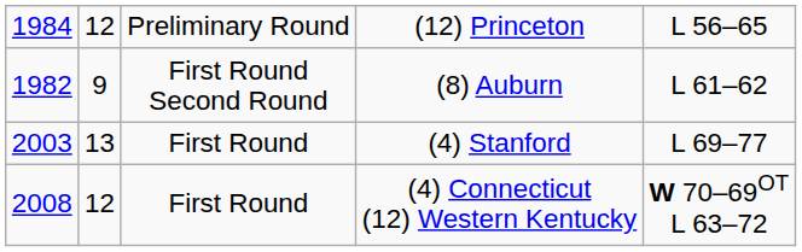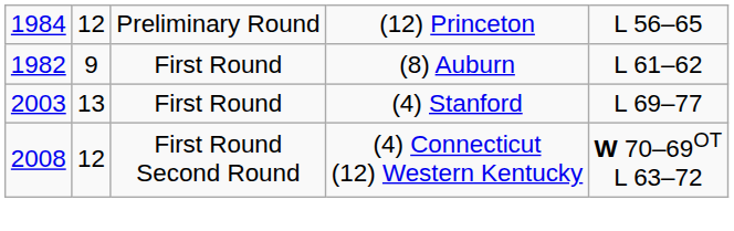 <table class="wikitable">
 <tr align="center">
 <td><a href='#'>1984</a></td>
 <td>12</td>
 <td>Preliminary Round</td>
 <td>(12) <a href='#'>Princeton</a></td>
 <td>L 56–65</td>
 </tr>
 <tr align="center">
 <td><a href='#'>1982</a></td>
 <td>9</td>
-<td>First Round<br>Second Round</td>
+<td>First Round</td>
 <td>(8) <a href='#'>Auburn</a></td>
 <td>L 61–62</td>
 </tr>
 <tr align="center">
 <td><a href='#'>2003</a></td>
 <td>13</td>
 <td>First Round</td>
 <td>(4) <a href='#'>Stanford</a></td>
 <td>L 69–77</td>
 </tr>
 <tr align="center">
 <td><a href='#'>2008</a></td>
 <td>12</td>
-<td>First Round</td>
+<td>First Round<br>Second Round</td>
 <td>(4) <a href='#'>Connecticut</a><br>(12) <a href='#'>Western Kentucky</a></td>
 <td><strong>W</strong> 70–69<sup>OT</sup><br>L 63–72</td>
 </tr>
 </table>
